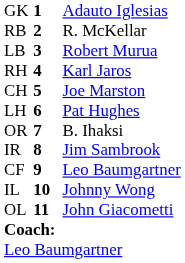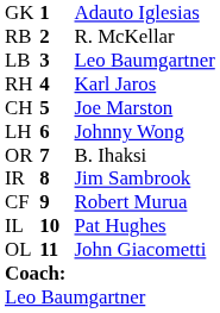 <table style="font-size: 90%" cellspacing="0" cellpadding="0">
 <tr>
 <th width="25"></th>
 <th width="25"></th>
 </tr>
 <tr>
 <td>GK</td>
 <td><strong>1</strong></td>
 <td> <a href='#'>Adauto Iglesias</a></td>
 </tr>
 <tr>
 <td>RB</td>
 <td><strong>2</strong></td>
 <td> R. McKellar</td>
 </tr>
 <tr>
 <td>LB</td>
 <td><strong>3</strong></td>
-<td> <a href='#'>Robert Murua</a></td>
+<td> <a href='#'>Leo Baumgartner</a></td>
 </tr>
 <tr>
 <td>RH</td>
 <td><strong>4</strong></td>
 <td> <a href='#'>Karl Jaros</a></td>
 </tr>
 <tr>
 <td>CH</td>
 <td><strong>5</strong></td>
 <td> <a href='#'>Joe Marston</a></td>
 </tr>
 <tr>
 <td>LH</td>
 <td><strong>6</strong></td>
-<td> <a href='#'>Pat Hughes</a></td>
+<td> <a href='#'>Johnny Wong</a></td>
 </tr>
 <tr>
 <td>OR</td>
 <td><strong>7</strong></td>
 <td> B. Ihaksi</td>
 </tr>
 <tr>
 <td>IR</td>
 <td><strong>8</strong></td>
 <td> <a href='#'>Jim Sambrook</a></td>
 </tr>
 <tr>
 <td>CF</td>
 <td><strong>9</strong></td>
-<td> <a href='#'>Leo Baumgartner</a></td>
+<td> <a href='#'>Robert Murua</a></td>
 </tr>
 <tr>
 <td>IL</td>
 <td><strong>10</strong></td>
-<td> <a href='#'>Johnny Wong</a></td>
+<td> <a href='#'>Pat Hughes</a></td>
 </tr>
 <tr>
 <td>OL</td>
 <td><strong>11</strong></td>
 <td> <a href='#'>John Giacometti</a></td>
 </tr>
 <tr>
 <td colspan=4><strong>Coach:</strong></td>
 </tr>
 <tr>
 <td colspan=4> <a href='#'>Leo Baumgartner</a></td>
 </tr>
 </table>
